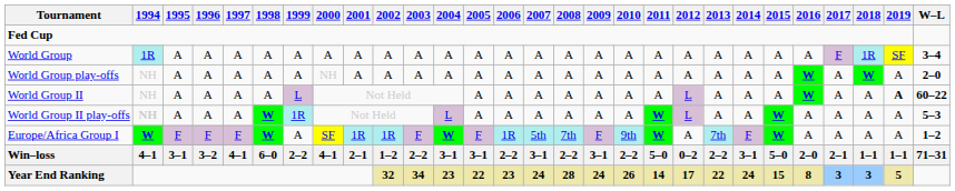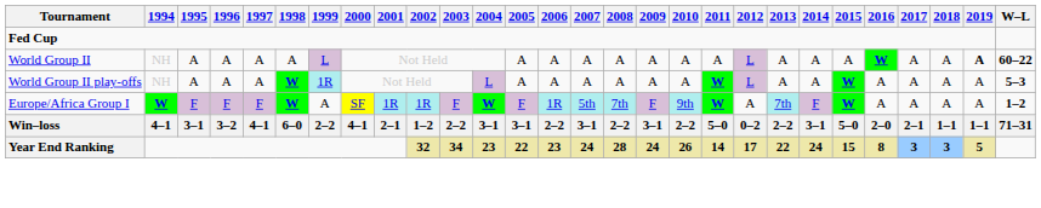 <table class=wikitable style=text-align:center;font-size:90%>
 <tr>
 <th>Tournament</th>
 <th><a href='#'>1994</a></th>
 <th><a href='#'>1995</a></th>
 <th><a href='#'>1996</a></th>
 <th><a href='#'>1997</a></th>
 <th><a href='#'>1998</a></th>
 <th><a href='#'>1999</a></th>
 <th><a href='#'>2000</a></th>
 <th><a href='#'>2001</a></th>
 <th><a href='#'>2002</a></th>
 <th><a href='#'>2003</a></th>
 <th><a href='#'>2004</a></th>
 <th><a href='#'>2005</a></th>
 <th><a href='#'>2006</a></th>
 <th><a href='#'>2007</a></th>
 <th><a href='#'>2008</a></th>
 <th><a href='#'>2009</a></th>
 <th><a href='#'>2010</a></th>
 <th><a href='#'>2011</a></th>
 <th><a href='#'>2012</a></th>
 <th><a href='#'>2013</a></th>
 <th><a href='#'>2014</a></th>
 <th><a href='#'>2015</a></th>
 <th><a href='#'>2016</a></th>
 <th><a href='#'>2017</a></th>
 <th><a href='#'>2018</a></th>
 <th><a href='#'>2019</a></th>
 <th>W–L</th>
 </tr>
 <tr>
 <td colspan=27 align=left><strong>Fed Cup</strong></td>
 </tr>
 <tr>
-<td align=left><a href='#'>World Group</a></td>
-<td bgcolor=afeeee><a href='#'>1R</a></td>
-<td>A</td>
-<td>A</td>
-<td>A</td>
-<td>A</td>
-<td>A</td>
-<td>A</td>
-<td>A</td>
-<td>A</td>
-<td>A</td>
-<td>A</td>
-<td>A</td>
-<td>A</td>
-<td>A</td>
-<td>A</td>
-<td>A</td>
-<td>A</td>
-<td>A</td>
-<td>A</td>
-<td>A</td>
-<td>A</td>
-<td>A</td>
-<td>A</td>
-<td bgcolor=thistle><a href='#'>F</a></td>
-<td bgcolor=afeeee><a href='#'>1R</a></td>
-<td bgcolor=yellow><a href='#'>SF</a></td>
-<td><strong>3–4</strong></td>
-</tr>
-<tr>
-<td align=left><a href='#'>World Group play-offs</a></td>
-<td style=color:#ccc>NH</td>
-<td>A</td>
-<td>A</td>
-<td>A</td>
-<td>A</td>
-<td>A</td>
-<td style=color:#ccc>NH</td>
-<td>A</td>
-<td>A</td>
-<td>A</td>
-<td>A</td>
-<td>A</td>
-<td>A</td>
-<td>A</td>
-<td>A</td>
-<td>A</td>
-<td>A</td>
-<td>A</td>
-<td>A</td>
-<td>A</td>
-<td>A</td>
-<td>A</td>
-<td bgcolor=lime><a href='#'><strong>W</strong></a></td>
-<td>A</td>
-<td bgcolor=lime><a href='#'><strong>W</strong></a></td>
-<td>A</td>
-<td><strong>2–0</strong></td>
-</tr>
-<tr>
 <td align=left><a href='#'>World Group II</a></td>
 <td style=color:#ccc>NH</td>
 <td>A</td>
 <td>A</td>
 <td>A</td>
 <td>A</td>
 <td bgcolor=thistle><a href='#'>L</a></td>
 <td colspan=5 style=color:#ccc>Not Held</td>
 <td>A</td>
 <td>A</td>
 <td>A</td>
 <td>A</td>
 <td>A</td>
 <td>A</td>
 <td>A</td>
 <td bgcolor=thistle><a href='#'>L</a></td>
 <td>A</td>
 <td>A</td>
 <td>A</td>
 <td bgcolor=lime><a href='#'><strong>W</strong></a></td>
 <td>A</td>
 <td>A</td>
 <td><strong>A</strong></td>
 <td><strong>60–22</strong></td>
 </tr>
 <tr>
 <td align=left><a href='#'>World Group II play-offs</a></td>
-<td style=color:#ccc><strong>NH</strong></td>
+<td style=color:#ccc>NH</td>
 <td>A</td>
 <td>A</td>
 <td>A</td>
 <td bgcolor=lime><a href='#'><strong>W</strong></a></td>
 <td bgcolor=afeeee><a href='#'>1R</a></td>
 <td colspan=4 style=color:#ccc>Not Held</td>
 <td bgcolor=thistle><a href='#'>L</a></td>
 <td>A</td>
 <td>A</td>
 <td>A</td>
 <td>A</td>
 <td>A</td>
 <td>A</td>
 <td bgcolor=lime><a href='#'><strong>W</strong></a></td>
 <td bgcolor=thistle><a href='#'>L</a></td>
 <td>A</td>
 <td>A</td>
 <td bgcolor=lime><a href='#'><strong>W</strong></a></td>
 <td>A</td>
 <td>A</td>
 <td>A</td>
 <td>A</td>
 <td><strong>5–3</strong></td>
 </tr>
 <tr>
 <td align=left><a href='#'>Europe/Africa Group I</a></td>
 <td bgcolor=lime><a href='#'><strong>W</strong></a></td>
 <td bgcolor=thistle><a href='#'>F</a></td>
 <td bgcolor=thistle><a href='#'>F</a></td>
 <td bgcolor=thistle><a href='#'>F</a></td>
 <td bgcolor=lime><a href='#'><strong>W</strong></a></td>
 <td>A</td>
 <td bgcolor=yellow><a href='#'>SF</a></td>
 <td bgcolor=afeeee><a href='#'>1R</a></td>
 <td bgcolor=afeeee><a href='#'>1R</a></td>
 <td bgcolor=thistle><a href='#'>F</a></td>
 <td bgcolor=lime><a href='#'><strong>W</strong></a></td>
 <td bgcolor=thistle><a href='#'>F</a></td>
 <td bgcolor=afeeee><a href='#'>1R</a></td>
 <td bgcolor=afeeee><a href='#'>5th</a></td>
 <td bgcolor=afeeee><a href='#'>7th</a></td>
 <td bgcolor=thistle><a href='#'>F</a></td>
 <td bgcolor=afeeee><a href='#'>9th</a></td>
 <td bgcolor=lime><a href='#'><strong>W</strong></a></td>
 <td>A</td>
 <td bgcolor=afeeee><a href='#'>7th</a></td>
 <td bgcolor=thistle><a href='#'>F</a></td>
 <td bgcolor=lime><a href='#'><strong>W</strong></a></td>
 <td>A</td>
 <td>A</td>
 <td>A</td>
 <td>A</td>
 <td><strong>1–2</strong></td>
 </tr>
 <tr>
 <th style=text-align:left>Win–loss</th>
 <th>4–1</th>
 <th>3–1</th>
 <th>3–2</th>
 <th>4–1</th>
 <th>6–0</th>
 <th>2–2</th>
 <th>4–1</th>
 <th>2–1</th>
 <th>1–2</th>
 <th>2–2</th>
 <th>3–1</th>
 <th>3–1</th>
 <th>2–2</th>
 <th>3–1</th>
 <th>2–2</th>
 <th>3–1</th>
 <th>2–2</th>
 <th>5–0</th>
 <th>0–2</th>
 <th>2–2</th>
 <th>3–1</th>
 <th>5–0</th>
 <th>2–0</th>
 <th>2–1</th>
 <th>1–1</th>
 <th>1–1</th>
 <th>71–31</th>
 </tr>
 <tr>
 <th style=text-align:left>Year End Ranking</th>
 <td colspan=8 style=color:#ccc></td>
 <td bgcolor=EEE8AA><strong>32</strong></td>
 <td bgcolor=EEE8AA><strong>34</strong></td>
 <td bgcolor=EEE8AA><strong>23</strong></td>
 <td bgcolor=EEE8AA><strong>22</strong></td>
 <td bgcolor=EEE8AA><strong>23</strong></td>
 <td bgcolor=EEE8AA><strong>24</strong></td>
 <td bgcolor=EEE8AA><strong>28</strong></td>
 <td bgcolor=EEE8AA><strong>24</strong></td>
 <td bgcolor=EEE8AA><strong>26</strong></td>
 <td bgcolor=EEE8AA><strong>14</strong></td>
 <td bgcolor=EEE8AA><strong>17</strong></td>
 <td bgcolor=EEE8AA><strong>22</strong></td>
 <td bgcolor=EEE8AA><strong>24</strong></td>
 <td bgcolor=EEE8AA><strong>15</strong></td>
 <td bgcolor=EEE8AA><strong>8</strong></td>
 <td bgcolor=99CCFF><strong>3</strong></td>
 <td bgcolor=99CCFF><strong>3</strong></td>
 <td bgcolor=EEE8AA><strong>5</strong></td>
 <td></td>
 </tr>
 </table>
